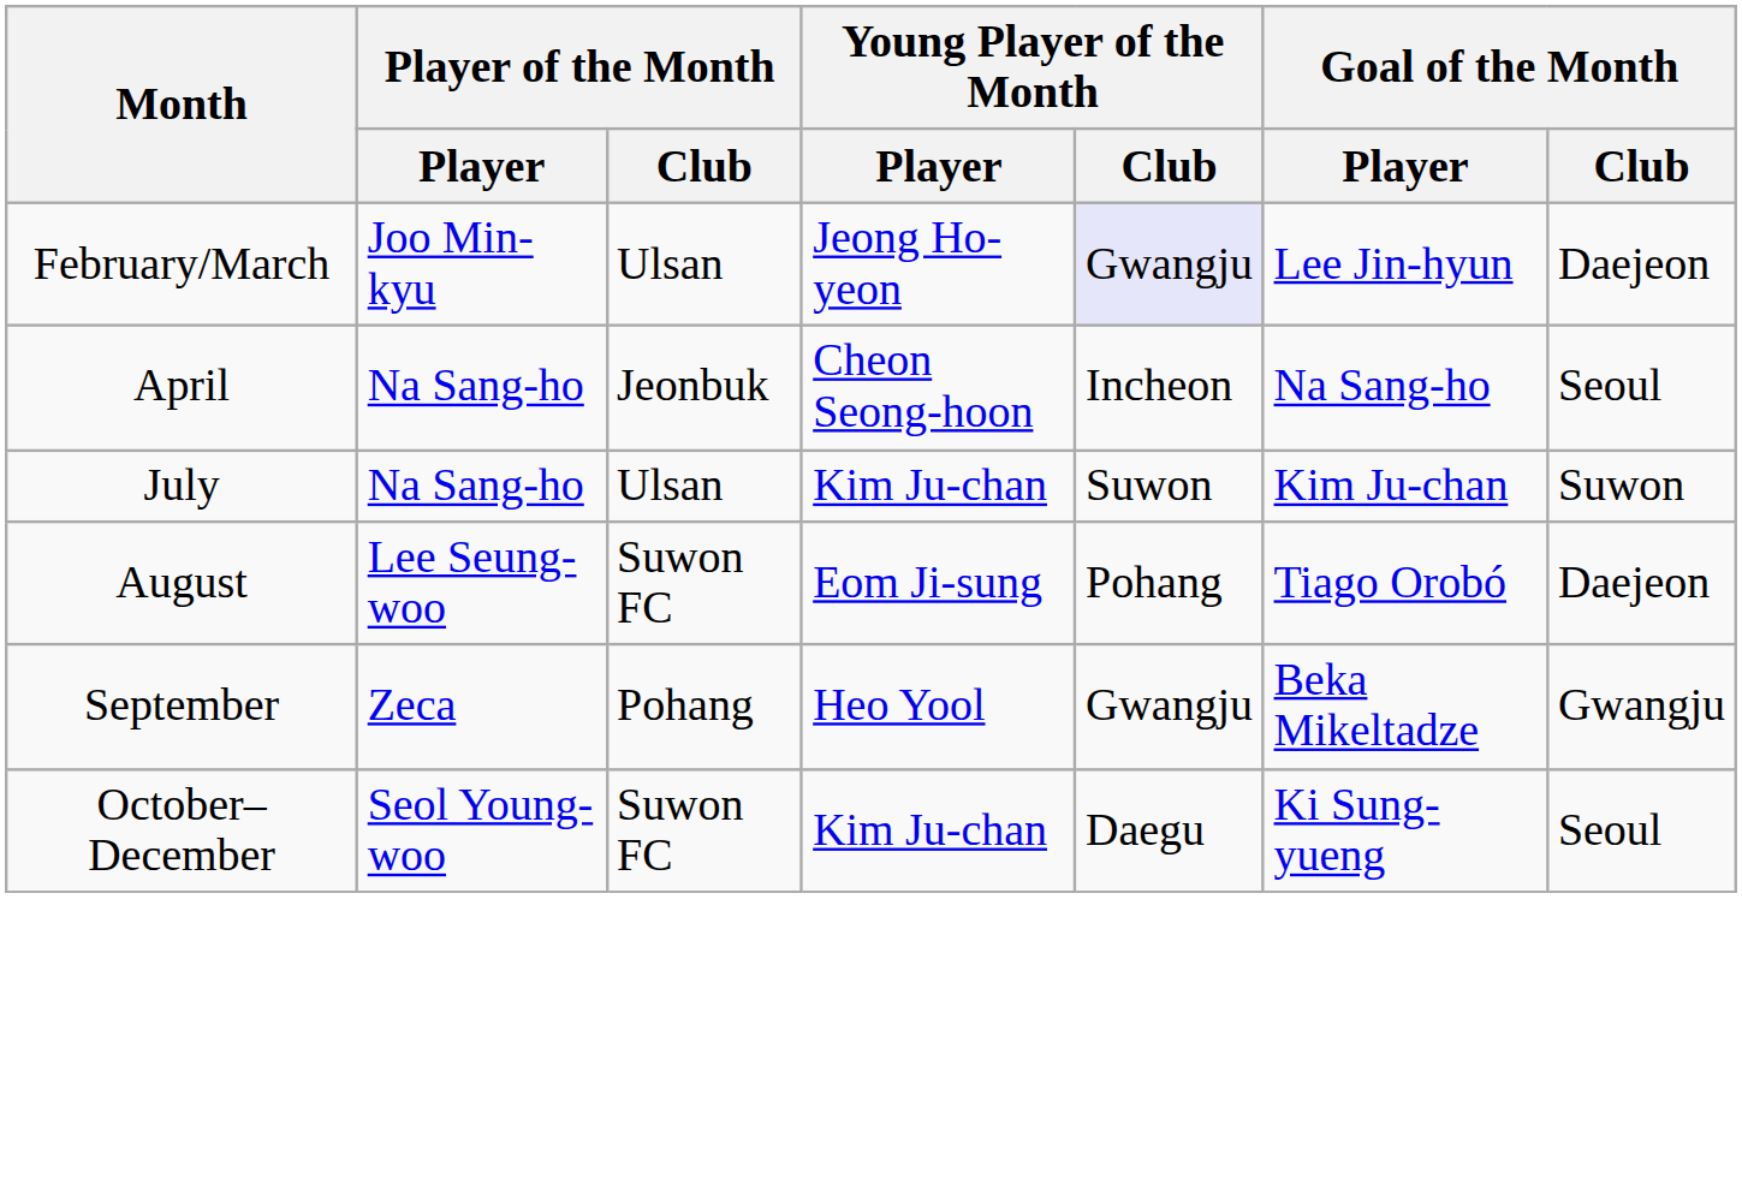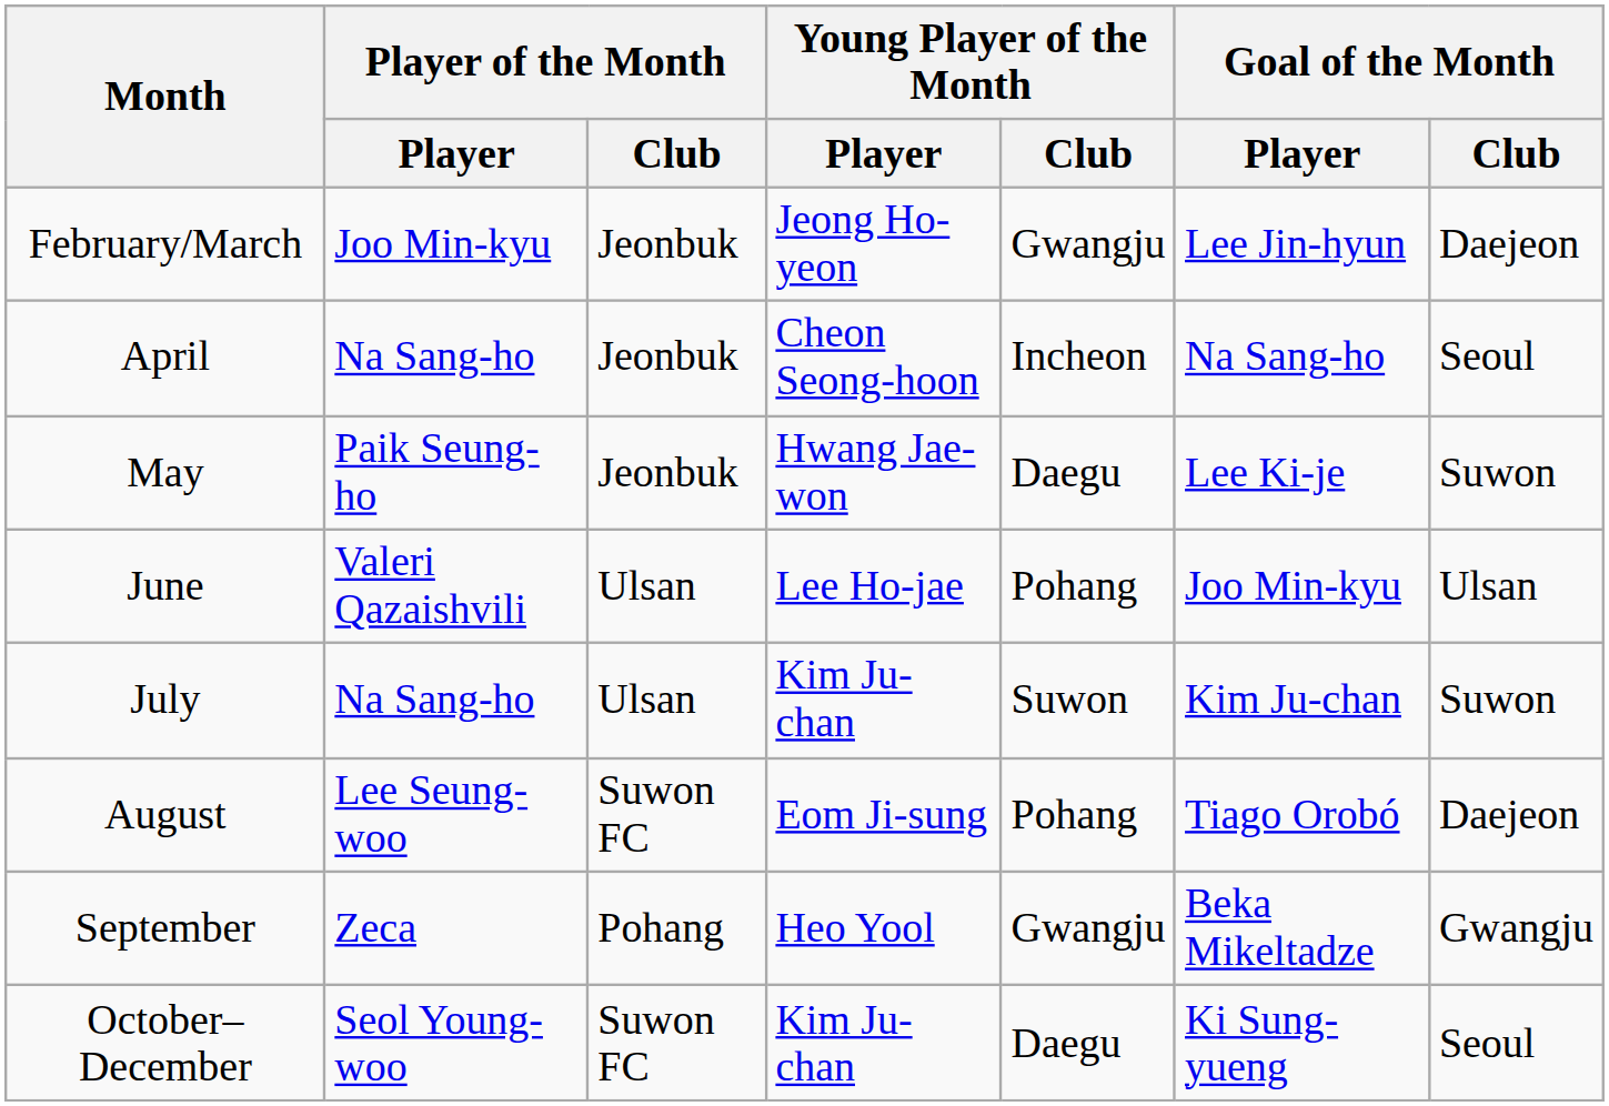 <table class="wikitable">
 <tr>
 <th rowspan="2">Month</th>
 <th colspan="2">Player of the Month</th>
 <th colspan="2">Young Player of the Month</th>
 <th colspan="2">Goal of the Month</th>
 </tr>
 <tr>
 <th>Player</th>
 <th>Club</th>
 <th>Player</th>
 <th>Club</th>
 <th>Player</th>
 <th>Club</th>
 </tr>
 <tr>
 <td align=center>February/March</td>
 <td> <a href='#'>Joo Min-kyu</a></td>
-<td>Ulsan</td>
+<td>Jeonbuk</td>
 <td> <a href='#'>Jeong Ho-yeon</a></td>
-<td style="background: lavender;">Gwangju</td>
+<td>Gwangju</td>
 <td> <a href='#'>Lee Jin-hyun</a></td>
 <td>Daejeon</td>
 </tr>
 <tr>
 <td align=center>April</td>
 <td> <a href='#'>Na Sang-ho</a></td>
 <td>Jeonbuk</td>
 <td> <a href='#'>Cheon Seong-hoon</a></td>
 <td>Incheon</td>
 <td> <a href='#'>Na Sang-ho</a></td>
 <td>Seoul</td>
+</tr>
+<tr>
+<td align=center>May</td>
+<td> <a href='#'>Paik Seung-ho</a></td>
+<td>Jeonbuk</td>
+<td> <a href='#'>Hwang Jae-won</a></td>
+<td>Daegu</td>
+<td> <a href='#'>Lee Ki-je</a></td>
+<td>Suwon</td>
+</tr>
+<tr>
+<td align=center>June</td>
+<td> <a href='#'>Valeri Qazaishvili</a></td>
+<td>Ulsan</td>
+<td> <a href='#'>Lee Ho-jae</a></td>
+<td>Pohang</td>
+<td> <a href='#'>Joo Min-kyu</a></td>
+<td>Ulsan</td>
 </tr>
 <tr>
 <td align=center>July</td>
 <td> <a href='#'>Na Sang-ho</a></td>
 <td>Ulsan</td>
 <td> <a href='#'>Kim Ju-chan</a></td>
 <td>Suwon</td>
 <td> <a href='#'>Kim Ju-chan</a></td>
 <td>Suwon</td>
 </tr>
 <tr>
 <td align=center>August</td>
 <td> <a href='#'>Lee Seung-woo</a></td>
 <td>Suwon FC</td>
 <td> <a href='#'>Eom Ji-sung</a></td>
 <td>Pohang</td>
 <td> <a href='#'>Tiago Orobó</a></td>
 <td>Daejeon</td>
 </tr>
 <tr>
 <td align=center>September</td>
 <td> <a href='#'>Zeca</a></td>
 <td>Pohang</td>
 <td> <a href='#'>Heo Yool</a></td>
 <td>Gwangju</td>
 <td> <a href='#'>Beka Mikeltadze</a></td>
 <td>Gwangju</td>
 </tr>
 <tr>
 <td align=center>October–December</td>
 <td> <a href='#'>Seol Young-woo</a></td>
 <td>Suwon FC</td>
 <td> <a href='#'>Kim Ju-chan</a></td>
 <td>Daegu</td>
 <td> <a href='#'>Ki Sung-yueng</a></td>
 <td>Seoul</td>
 </tr>
 </table>
